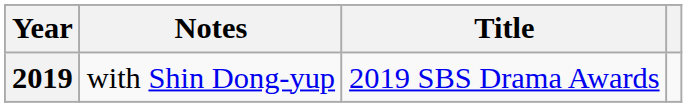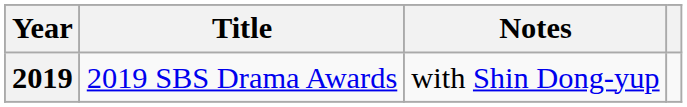 <table class="wikitable  plainrowheaders">
 <tr>
 <th scope="col">Year</th>
+<th scope="col">Title</th>
 <th scope="col">Notes</th>
-<th scope="col">Title</th>
 <th scope="col" class="unsortable"></th>
 </tr>
 <tr>
 <th scope="row">2019</th>
+<td><a href='#'>2019 SBS Drama Awards</a></td>
 <td>with <a href='#'>Shin Dong-yup</a></td>
-<td><a href='#'>2019 SBS Drama Awards</a></td>
 <td></td>
 </tr>
 </table>
